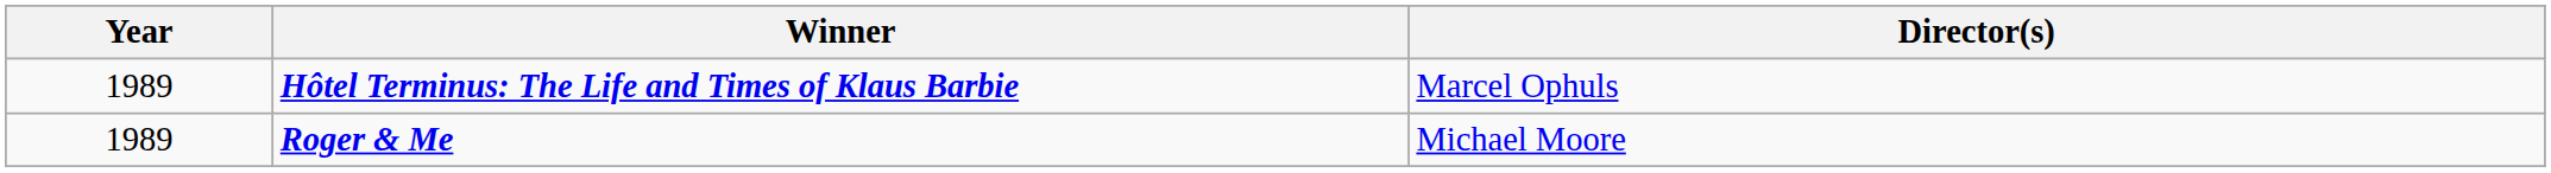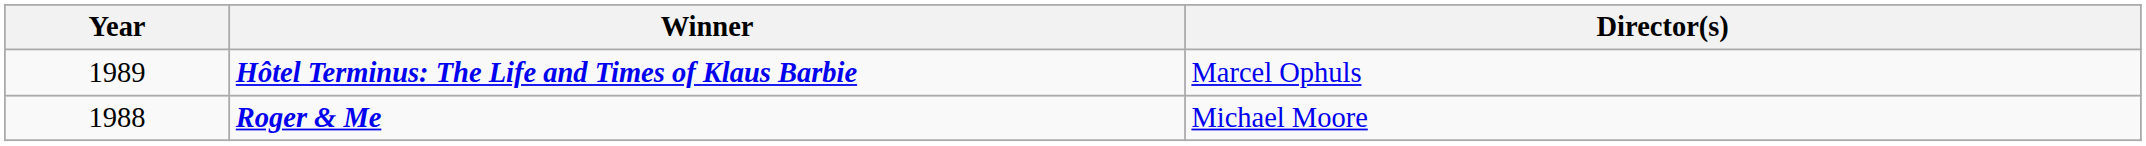 <table class="wikitable" width="95%" cellpadding="5">
 <tr>
 <th width="100"><strong>Year</strong></th>
 <th width="450"><strong>Winner</strong></th>
 <th width="450"><strong>Director(s)</strong></th>
 </tr>
 <tr>
 <td style="text-align:center;">1989</td>
 <td><strong><em><a href='#'>Hôtel Terminus: The Life and Times of Klaus Barbie</a></em></strong></td>
 <td><a href='#'>Marcel Ophuls</a></td>
 </tr>
 <tr>
-<td style="text-align:center;">1989</td>
+<td style="text-align:center;">1988</td>
 <td><strong><em><a href='#'>Roger & Me</a></em></strong></td>
 <td><a href='#'>Michael Moore</a></td>
 </tr>
 </table>
